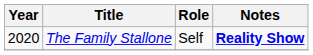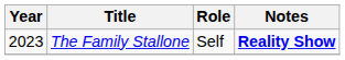 <table class="wikitable">
 <tr>
 <th>Year</th>
 <th>Title</th>
 <th>Role</th>
 <th>Notes</th>
 </tr>
 <tr>
-<td>2020</td>
+<td>2023</td>
 <td><em><a href='#'>The Family Stallone</a></em></td>
 <td>Self</td>
 <td><strong><a href='#'>Reality Show</a></strong></td>
 </tr>
 <tr>
 </tr>
 </table>
